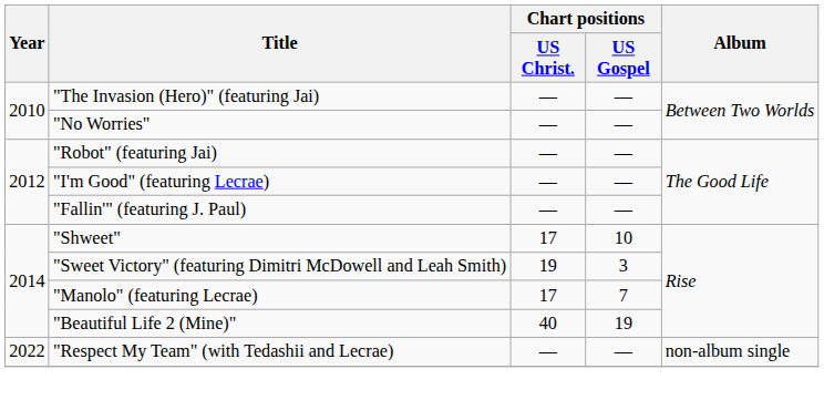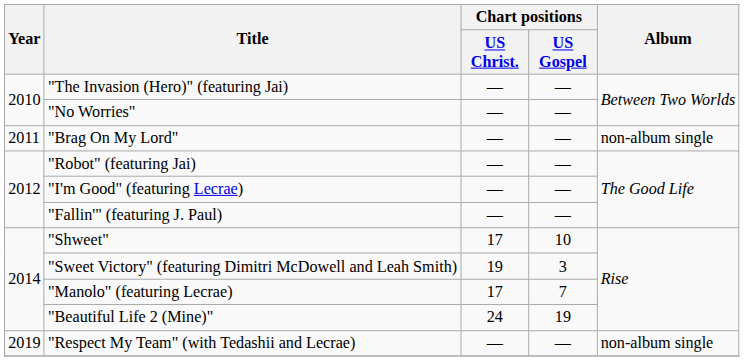 <table class="wikitable">
 <tr>
 <th rowspan="2">Year</th>
 <th rowspan="2">Title</th>
 <th colspan="2">Chart positions</th>
 <th rowspan="2">Album</th>
 </tr>
 <tr>
 <th width="60"><a href='#'>US Christ.</a></th>
 <th width="60"><a href='#'>US Gospel</a></th>
 </tr>
 <tr>
 <td rowspan="2">2010</td>
 <td>"The Invasion (Hero)" (featuring Jai)</td>
 <td align="center">—</td>
 <td align="center">—</td>
 <td rowspan="2"><em>Between Two Worlds</em></td>
 </tr>
 <tr>
 <td>"No Worries"</td>
 <td align="center">—</td>
 <td align="center">—</td>
+</tr>
+<tr>
+<td rowspan="1">2011</td>
+<td>"Brag On My Lord"</td>
+<td align="center">—</td>
+<td align="center">—</td>
+<td rowspan="1">non-album single</td>
 </tr>
 <tr>
 <td rowspan="3">2012</td>
 <td>"Robot" (featuring Jai)</td>
 <td align="center">—</td>
 <td align="center">—</td>
 <td rowspan="3"><em>The Good Life</em></td>
 </tr>
 <tr>
 <td>"I'm Good" (featuring <a href='#'>Lecrae</a>)</td>
 <td align="center">—</td>
 <td align="center">—</td>
 </tr>
 <tr>
 <td>"Fallin'" (featuring J. Paul)</td>
 <td align="center">—</td>
 <td align="center">—</td>
 </tr>
 <tr>
 <td rowspan="4">2014</td>
 <td>"Shweet"</td>
 <td align="center">17</td>
 <td align="center">10</td>
 <td rowspan="4"><em>Rise</em></td>
 </tr>
 <tr>
 <td>"Sweet Victory" (featuring  Dimitri McDowell and Leah Smith)</td>
 <td align="center">19</td>
 <td align="center">3</td>
 </tr>
 <tr>
 <td>"Manolo" (featuring Lecrae)</td>
 <td align="center">17</td>
 <td align="center">7</td>
 </tr>
 <tr>
 <td>"Beautiful Life 2 (Mine)"</td>
-<td align="center">40</td>
+<td align="center">24</td>
 <td align="center">19</td>
 </tr>
 <tr>
-<td rowspan="1">2022</td>
+<td rowspan="1">2019</td>
 <td>"Respect My Team" (with Tedashii and Lecrae)</td>
 <td align="center">—</td>
 <td align="center">—</td>
 <td rowspan="1">non-album single</td>
 </tr>
 <tr>
 </tr>
 </table>
